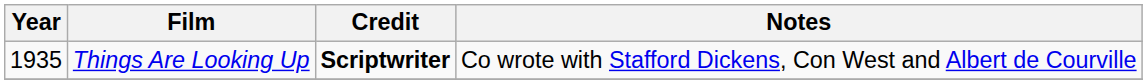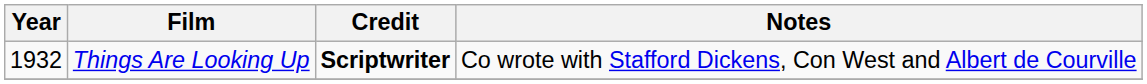 <table class="wikitable sortable">
 <tr>
 <th>Year</th>
 <th>Film</th>
 <th>Credit</th>
 <th>Notes</th>
 </tr>
 <tr>
-<td>1935</td>
+<td>1932</td>
 <td><em><a href='#'>Things Are Looking Up</a></em></td>
 <td><strong>Scriptwriter</strong></td>
 <td>Co wrote with <a href='#'>Stafford Dickens</a>, Con West and <a href='#'>Albert de Courville</a></td>
 </tr>
 <tr>
 </tr>
 </table>
